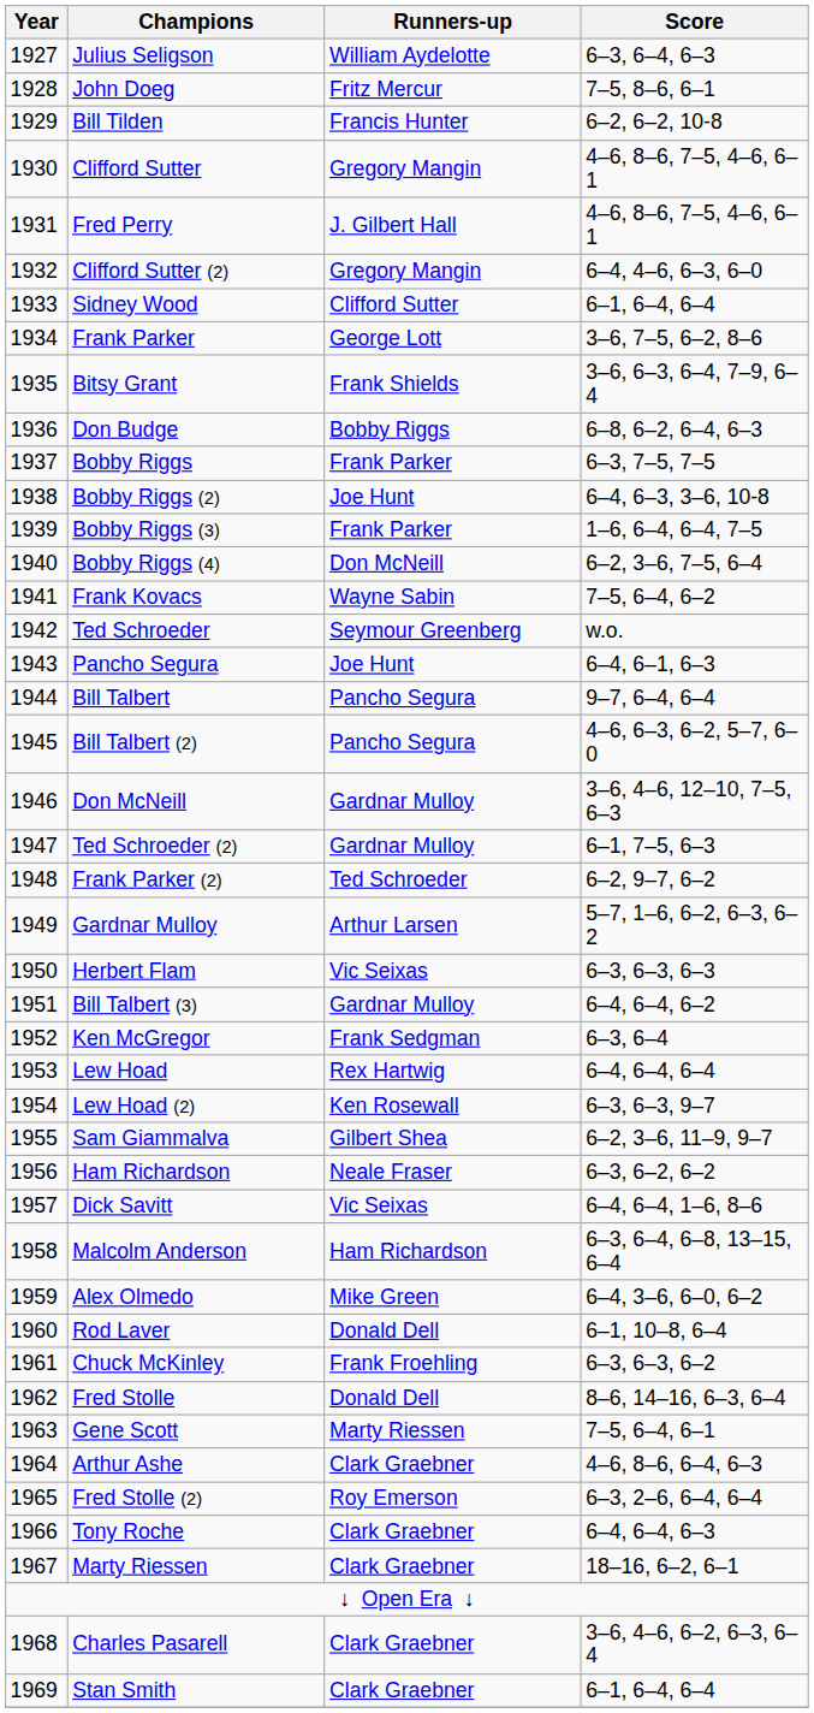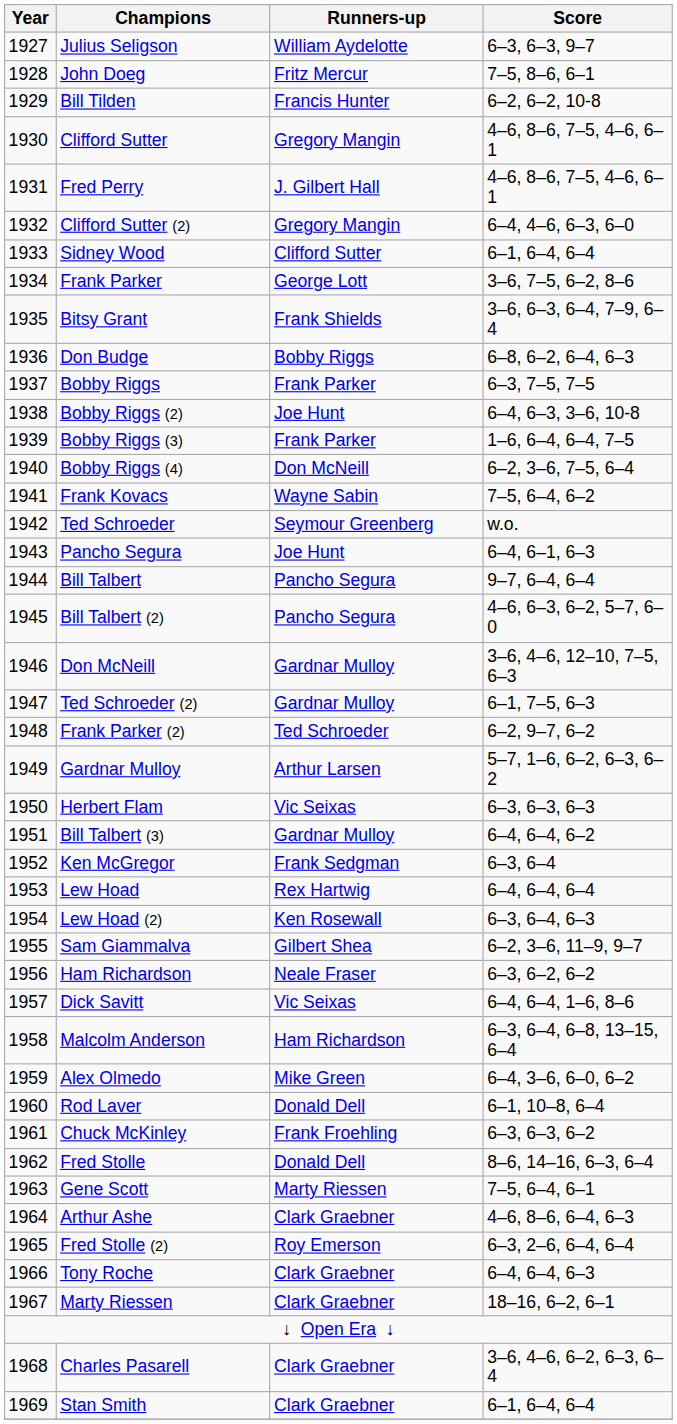 <table class="wikitable">
 <tr>
 <th style="width:40px">Year</th>
 <th style="width:200px">Champions</th>
 <th style="width:200px">Runners-up</th>
 <th style="width:180px" class="unsortable">Score</th>
 </tr>
 <tr>
 <td>1927</td>
 <td> <a href='#'>Julius Seligson</a></td>
 <td> <a href='#'>William Aydelotte</a></td>
-<td>6–3, 6–4, 6–3 </td>
+<td>6–3, 6–3, 9–7 </td>
 </tr>
 <tr>
 <td>1928</td>
 <td> <a href='#'>John Doeg</a></td>
 <td> <a href='#'>Fritz Mercur</a></td>
 <td>7–5, 8–6, 6–1 </td>
 </tr>
 <tr>
 <td>1929</td>
 <td> <a href='#'>Bill Tilden</a></td>
 <td> <a href='#'>Francis Hunter</a></td>
 <td>6–2, 6–2, 10-8 </td>
 </tr>
 <tr>
 <td>1930</td>
 <td> <a href='#'>Clifford Sutter</a></td>
 <td> <a href='#'>Gregory Mangin</a></td>
 <td>4–6, 8–6, 7–5, 4–6, 6–1 </td>
 </tr>
 <tr>
 <td>1931</td>
 <td> <a href='#'>Fred Perry</a></td>
 <td> <a href='#'>J. Gilbert Hall</a></td>
 <td>4–6, 8–6, 7–5, 4–6, 6–1 </td>
 </tr>
 <tr>
 <td>1932</td>
 <td> <a href='#'>Clifford Sutter</a> <small>(2)</small></td>
 <td> <a href='#'>Gregory Mangin</a></td>
 <td>6–4, 4–6, 6–3, 6–0 </td>
 </tr>
 <tr>
 <td>1933</td>
 <td> <a href='#'>Sidney Wood</a></td>
 <td> <a href='#'>Clifford Sutter</a></td>
 <td>6–1, 6–4, 6–4 </td>
 </tr>
 <tr>
 <td>1934</td>
 <td> <a href='#'>Frank Parker</a></td>
 <td> <a href='#'>George Lott</a></td>
 <td>3–6, 7–5, 6–2, 8–6 </td>
 </tr>
 <tr>
 <td>1935</td>
 <td> <a href='#'>Bitsy Grant</a></td>
 <td> <a href='#'>Frank Shields</a></td>
 <td>3–6, 6–3, 6–4, 7–9, 6–4 </td>
 </tr>
 <tr>
 <td>1936</td>
 <td> <a href='#'>Don Budge</a></td>
 <td> <a href='#'>Bobby Riggs</a></td>
 <td>6–8, 6–2, 6–4, 6–3 </td>
 </tr>
 <tr>
 <td>1937</td>
 <td> <a href='#'>Bobby Riggs</a></td>
 <td> <a href='#'>Frank Parker</a></td>
 <td>6–3, 7–5, 7–5 </td>
 </tr>
 <tr>
 <td>1938</td>
 <td> <a href='#'>Bobby Riggs</a> <small>(2)</small></td>
 <td> <a href='#'>Joe Hunt</a></td>
 <td>6–4, 6–3, 3–6, 10-8 </td>
 </tr>
 <tr>
 <td>1939</td>
 <td> <a href='#'>Bobby Riggs</a> <small>(3)</small></td>
 <td> <a href='#'>Frank Parker</a></td>
 <td>1–6, 6–4, 6–4, 7–5 </td>
 </tr>
 <tr>
 <td>1940</td>
 <td> <a href='#'>Bobby Riggs</a> <small>(4)</small></td>
 <td> <a href='#'>Don McNeill</a></td>
 <td>6–2, 3–6, 7–5, 6–4 </td>
 </tr>
 <tr>
 <td>1941</td>
 <td> <a href='#'>Frank Kovacs</a></td>
 <td> <a href='#'>Wayne Sabin</a></td>
 <td>7–5, 6–4, 6–2 </td>
 </tr>
 <tr>
 <td>1942</td>
 <td> <a href='#'>Ted Schroeder</a></td>
 <td> <a href='#'>Seymour Greenberg</a></td>
 <td>w.o. </td>
 </tr>
 <tr>
 <td>1943</td>
 <td> <a href='#'>Pancho Segura</a></td>
 <td> <a href='#'>Joe Hunt</a></td>
 <td>6–4, 6–1, 6–3 </td>
 </tr>
 <tr>
 <td>1944</td>
 <td> <a href='#'>Bill Talbert</a></td>
 <td> <a href='#'>Pancho Segura</a></td>
 <td>9–7, 6–4, 6–4 </td>
 </tr>
 <tr>
 <td>1945</td>
 <td> <a href='#'>Bill Talbert</a> <small>(2)</small></td>
 <td> <a href='#'>Pancho Segura</a></td>
 <td>4–6, 6–3, 6–2, 5–7, 6–0 </td>
 </tr>
 <tr>
 <td>1946</td>
 <td> <a href='#'>Don McNeill</a></td>
 <td> <a href='#'>Gardnar Mulloy</a></td>
 <td>3–6, 4–6, 12–10, 7–5, 6–3 </td>
 </tr>
 <tr>
 <td>1947</td>
 <td> <a href='#'>Ted Schroeder</a> <small>(2)</small></td>
 <td> <a href='#'>Gardnar Mulloy</a></td>
 <td>6–1, 7–5, 6–3 </td>
 </tr>
 <tr>
 <td>1948</td>
 <td> <a href='#'>Frank Parker</a> <small>(2)</small></td>
 <td> <a href='#'>Ted Schroeder</a></td>
 <td>6–2, 9–7, 6–2 </td>
 </tr>
 <tr>
 <td>1949</td>
 <td> <a href='#'>Gardnar Mulloy</a></td>
 <td> <a href='#'>Arthur Larsen</a></td>
 <td>5–7, 1–6, 6–2, 6–3, 6–2 </td>
 </tr>
 <tr>
 <td>1950</td>
 <td> <a href='#'>Herbert Flam</a></td>
 <td> <a href='#'>Vic Seixas</a></td>
 <td>6–3, 6–3, 6–3 </td>
 </tr>
 <tr>
 <td>1951</td>
 <td> <a href='#'>Bill Talbert</a> <small>(3)</small></td>
 <td> <a href='#'>Gardnar Mulloy</a></td>
 <td>6–4, 6–4, 6–2 </td>
 </tr>
 <tr>
 <td>1952</td>
 <td> <a href='#'>Ken McGregor</a></td>
 <td> <a href='#'>Frank Sedgman</a></td>
 <td>6–3, 6–4 </td>
 </tr>
 <tr>
 <td>1953</td>
 <td> <a href='#'>Lew Hoad</a></td>
 <td> <a href='#'>Rex Hartwig</a></td>
 <td>6–4, 6–4, 6–4 </td>
 </tr>
 <tr>
 <td>1954</td>
 <td> <a href='#'>Lew Hoad</a> <small>(2)</small></td>
 <td> <a href='#'>Ken Rosewall</a></td>
-<td>6–3, 6–3, 9–7 </td>
+<td>6–3, 6–4, 6–3 </td>
 </tr>
 <tr>
 <td>1955</td>
 <td> <a href='#'>Sam Giammalva</a></td>
 <td>  <a href='#'>Gilbert Shea</a></td>
 <td>6–2, 3–6, 11–9, 9–7 </td>
 </tr>
 <tr>
 <td>1956</td>
 <td> <a href='#'>Ham Richardson</a></td>
 <td> <a href='#'>Neale Fraser</a></td>
 <td>6–3, 6–2, 6–2 </td>
 </tr>
 <tr>
 <td>1957</td>
 <td> <a href='#'>Dick Savitt</a></td>
 <td> <a href='#'>Vic Seixas</a></td>
 <td>6–4, 6–4, 1–6, 8–6 </td>
 </tr>
 <tr>
 <td>1958</td>
 <td> <a href='#'>Malcolm Anderson</a></td>
 <td> <a href='#'>Ham Richardson</a></td>
 <td>6–3, 6–4, 6–8, 13–15, 6–4 </td>
 </tr>
 <tr>
 <td>1959</td>
 <td> <a href='#'>Alex Olmedo</a></td>
 <td> <a href='#'>Mike Green</a></td>
 <td>6–4, 3–6, 6–0, 6–2 </td>
 </tr>
 <tr>
 <td>1960</td>
 <td> <a href='#'>Rod Laver</a></td>
 <td> <a href='#'>Donald Dell</a></td>
 <td>6–1, 10–8, 6–4 </td>
 </tr>
 <tr>
 <td>1961</td>
 <td> <a href='#'>Chuck McKinley</a></td>
 <td> <a href='#'>Frank Froehling</a></td>
 <td>6–3, 6–3, 6–2 </td>
 </tr>
 <tr>
 <td>1962</td>
 <td> <a href='#'>Fred Stolle</a></td>
 <td> <a href='#'>Donald Dell</a></td>
 <td>8–6, 14–16, 6–3, 6–4 </td>
 </tr>
 <tr>
 <td>1963</td>
 <td> <a href='#'>Gene Scott</a></td>
 <td> <a href='#'>Marty Riessen</a></td>
 <td>7–5, 6–4, 6–1 </td>
 </tr>
 <tr>
 <td>1964</td>
 <td> <a href='#'>Arthur Ashe</a></td>
 <td> <a href='#'>Clark Graebner</a></td>
 <td>4–6, 8–6, 6–4, 6–3 </td>
 </tr>
 <tr>
 <td>1965</td>
 <td> <a href='#'>Fred Stolle</a> <small>(2)</small></td>
 <td> <a href='#'>Roy Emerson</a></td>
 <td>6–3, 2–6, 6–4, 6–4 </td>
 </tr>
 <tr>
 <td>1966</td>
 <td> <a href='#'>Tony Roche</a></td>
 <td> <a href='#'>Clark Graebner</a></td>
 <td>6–4, 6–4, 6–3 </td>
 </tr>
 <tr>
 <td>1967</td>
 <td> <a href='#'>Marty Riessen</a></td>
 <td> <a href='#'>Clark Graebner</a></td>
 <td>18–16, 6–2, 6–1 </td>
 </tr>
 <tr>
 <td colspan=5 align=center>↓  <a href='#'>Open Era</a>  ↓</td>
 </tr>
 <tr>
 <td>1968</td>
 <td> <a href='#'>Charles Pasarell</a></td>
 <td> <a href='#'>Clark Graebner</a></td>
 <td>3–6, 4–6, 6–2, 6–3, 6–4 </td>
 </tr>
 <tr>
 <td>1969</td>
 <td> <a href='#'>Stan Smith</a></td>
 <td> <a href='#'>Clark Graebner</a></td>
 <td>6–1, 6–4, 6–4 </td>
 </tr>
 <tr>
 </tr>
 </table>
